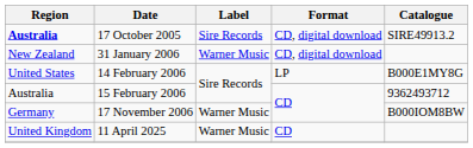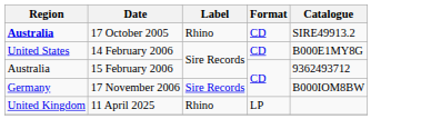 <table class="wikitable">
 <tr>
 <th>Region</th>
 <th>Date</th>
 <th>Label</th>
 <th>Format</th>
 <th>Catalogue</th>
 </tr>
 <tr>
 <td><strong><a href='#'>Australia</a></strong></td>
 <td>17 October 2005</td>
-<td><a href='#'>Sire Records</a></td>
-<td rowspan="1"><a href='#'>CD</a>, <a href='#'>digital download</a></td>
+<td>Rhino</td>
+<td rowspan="1"><a href='#'>CD</a></td>
 <td>SIRE49913.2</td>
-</tr>
-<tr>
-<td><a href='#'>New Zealand</a></td>
-<td>31 January 2006</td>
-<td><a href='#'>Warner Music</a></td>
-<td rowspan="1"><a href='#'>CD</a>, <a href='#'>digital download</a></td>
-<td></td>
 </tr>
 <tr>
 <td><a href='#'>United States</a></td>
 <td>14 February 2006</td>
 <td rowspan="2">Sire Records</td>
-<td>LP</td>
+<td rowspan="1"><a href='#'>CD</a></td>
 <td>B000E1MY8G</td>
 </tr>
 <tr>
 <td>Australia</td>
 <td>15 February 2006</td>
 <td rowspan="2"><a href='#'>CD</a></td>
 <td>9362493712</td>
 </tr>
 <tr>
 <td><a href='#'>Germany</a></td>
 <td>17 November 2006</td>
-<td>Warner Music</td>
+<td><a href='#'>Sire Records</a></td>
 <td>B000IOM8BW</td>
 </tr>
 <tr>
 <td><a href='#'>United Kingdom</a></td>
 <td>11 April 2025</td>
-<td>Warner Music</td>
-<td rowspan="1"><a href='#'>CD</a></td>
+<td>Rhino</td>
+<td>LP</td>
 <td></td>
 </tr>
 <tr>
 </tr>
 </table>
